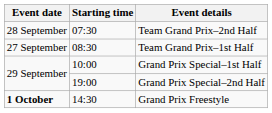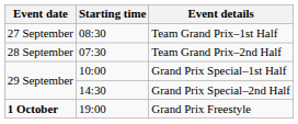 <table class="wikitable">
 <tr>
 <th>Event date</th>
 <th>Starting time</th>
 <th>Event details</th>
 </tr>
 <tr>
+<td>27 September</td>
+<td>08:30</td>
+<td>Team Grand Prix–1st Half</td>
+</tr>
+<tr>
 <td>28 September</td>
 <td>07:30</td>
 <td>Team Grand Prix–2nd Half</td>
-</tr>
-<tr>
-<td>27 September</td>
-<td>08:30</td>
-<td>Team Grand Prix–1st Half</td>
 </tr>
 <tr>
 <td rowspan=2>29 September</td>
 <td>10:00</td>
 <td>Grand Prix Special–1st Half</td>
 </tr>
 <tr>
-<td>19:00</td>
+<td>14:30</td>
 <td>Grand Prix Special–2nd Half</td>
 </tr>
 <tr>
 <td><strong>1 October</strong></td>
-<td>14:30</td>
+<td>19:00</td>
 <td>Grand Prix Freestyle</td>
 </tr>
 </table>
